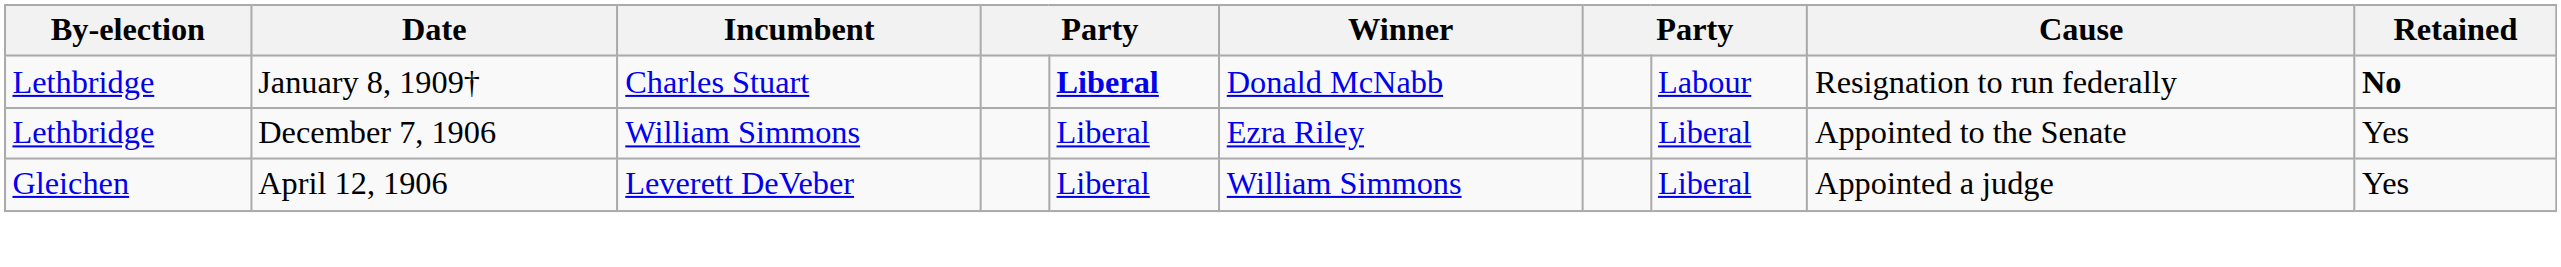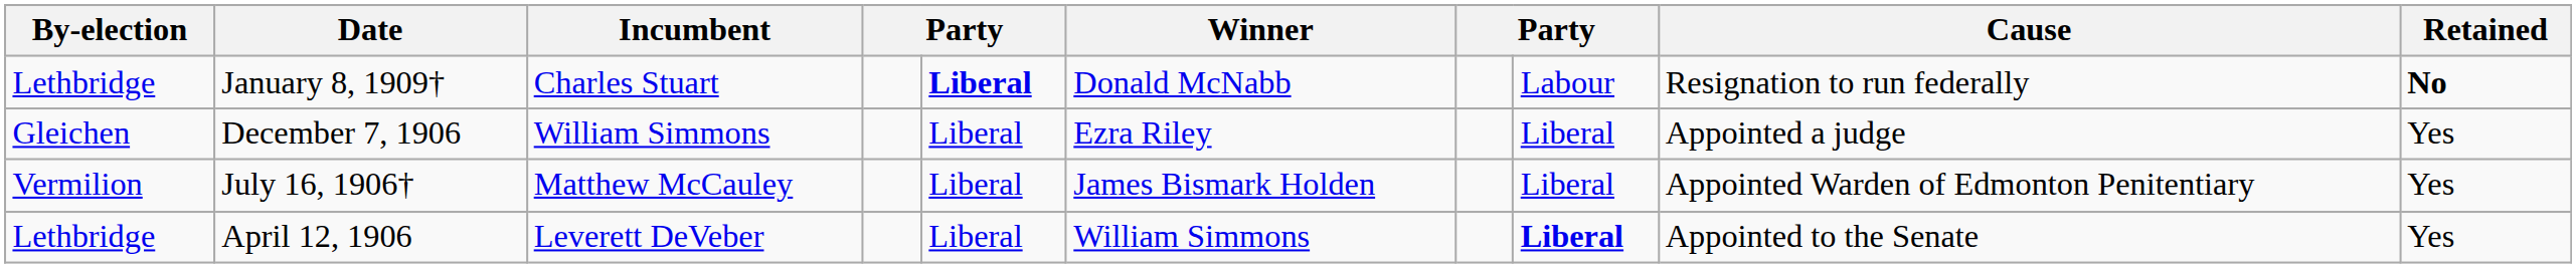 <table class=wikitable style="width:100%">
 <tr>
 <th>By-election</th>
 <th>Date</th>
 <th>Incumbent</th>
 <th colspan=2>Party</th>
 <th>Winner</th>
 <th colspan=2>Party</th>
 <th>Cause</th>
 <th>Retained</th>
 </tr>
 <tr>
 <td><a href='#'>Lethbridge</a></td>
 <td>January 8, 1909†</td>
 <td><a href='#'>Charles Stuart</a></td>
 <td>    </td>
 <td><strong><a href='#'>Liberal</a></strong></td>
 <td><a href='#'>Donald McNabb</a></td>
 <td>    </td>
 <td><a href='#'>Labour</a></td>
 <td>Resignation to run federally</td>
 <td><strong>No</strong></td>
 </tr>
 <tr>
-<td><a href='#'>Lethbridge</a></td>
+<td><a href='#'>Gleichen</a></td>
 <td>December 7, 1906</td>
 <td><a href='#'>William Simmons</a></td>
 <td>    </td>
 <td><a href='#'>Liberal</a></td>
 <td><a href='#'>Ezra Riley</a></td>
 <td>    </td>
 <td><a href='#'>Liberal</a></td>
-<td>Appointed to the Senate</td>
+<td>Appointed a judge</td>
 <td>Yes</td>
 </tr>
 <tr>
-<td><a href='#'>Gleichen</a></td>
+<td><a href='#'>Vermilion</a></td>
+<td>July 16, 1906†</td>
+<td><a href='#'>Matthew McCauley</a></td>
+<td>    </td>
+<td><a href='#'>Liberal</a></td>
+<td><a href='#'>James Bismark Holden</a></td>
+<td>    </td>
+<td><a href='#'>Liberal</a></td>
+<td>Appointed Warden of Edmonton Penitentiary</td>
+<td>Yes</td>
+</tr>
+<tr>
+<td><a href='#'>Lethbridge</a></td>
 <td>April 12, 1906</td>
 <td><a href='#'>Leverett DeVeber</a></td>
 <td>    </td>
 <td><a href='#'>Liberal</a></td>
 <td><a href='#'>William Simmons</a></td>
 <td>    </td>
-<td><a href='#'>Liberal</a></td>
-<td>Appointed a judge</td>
+<td><strong><a href='#'>Liberal</a></strong></td>
+<td>Appointed to the Senate</td>
 <td>Yes</td>
 </tr>
 </table>
